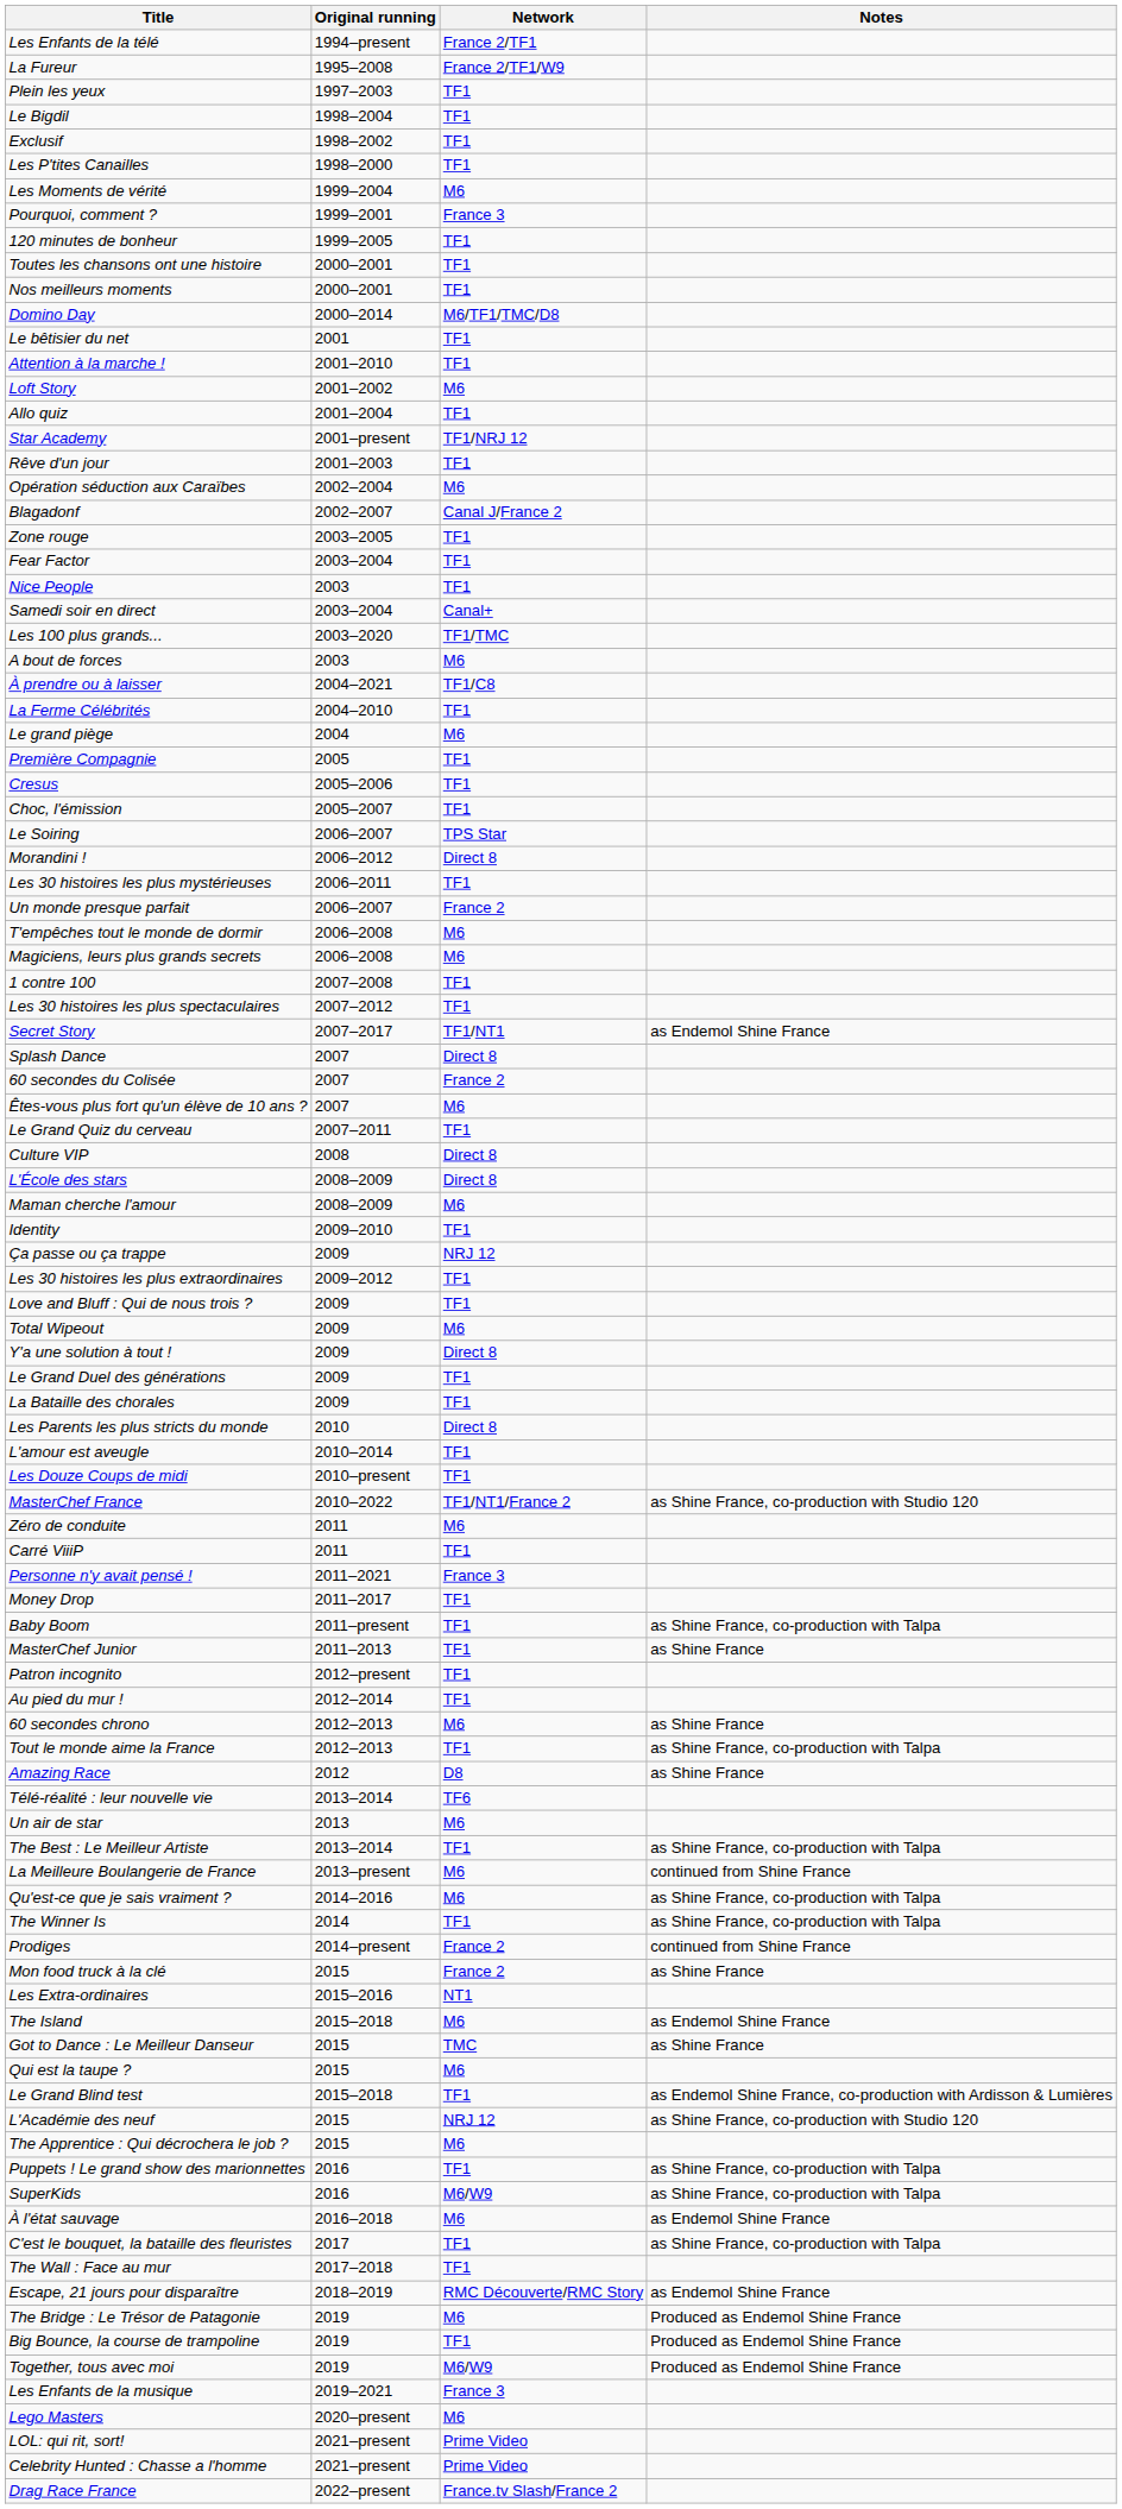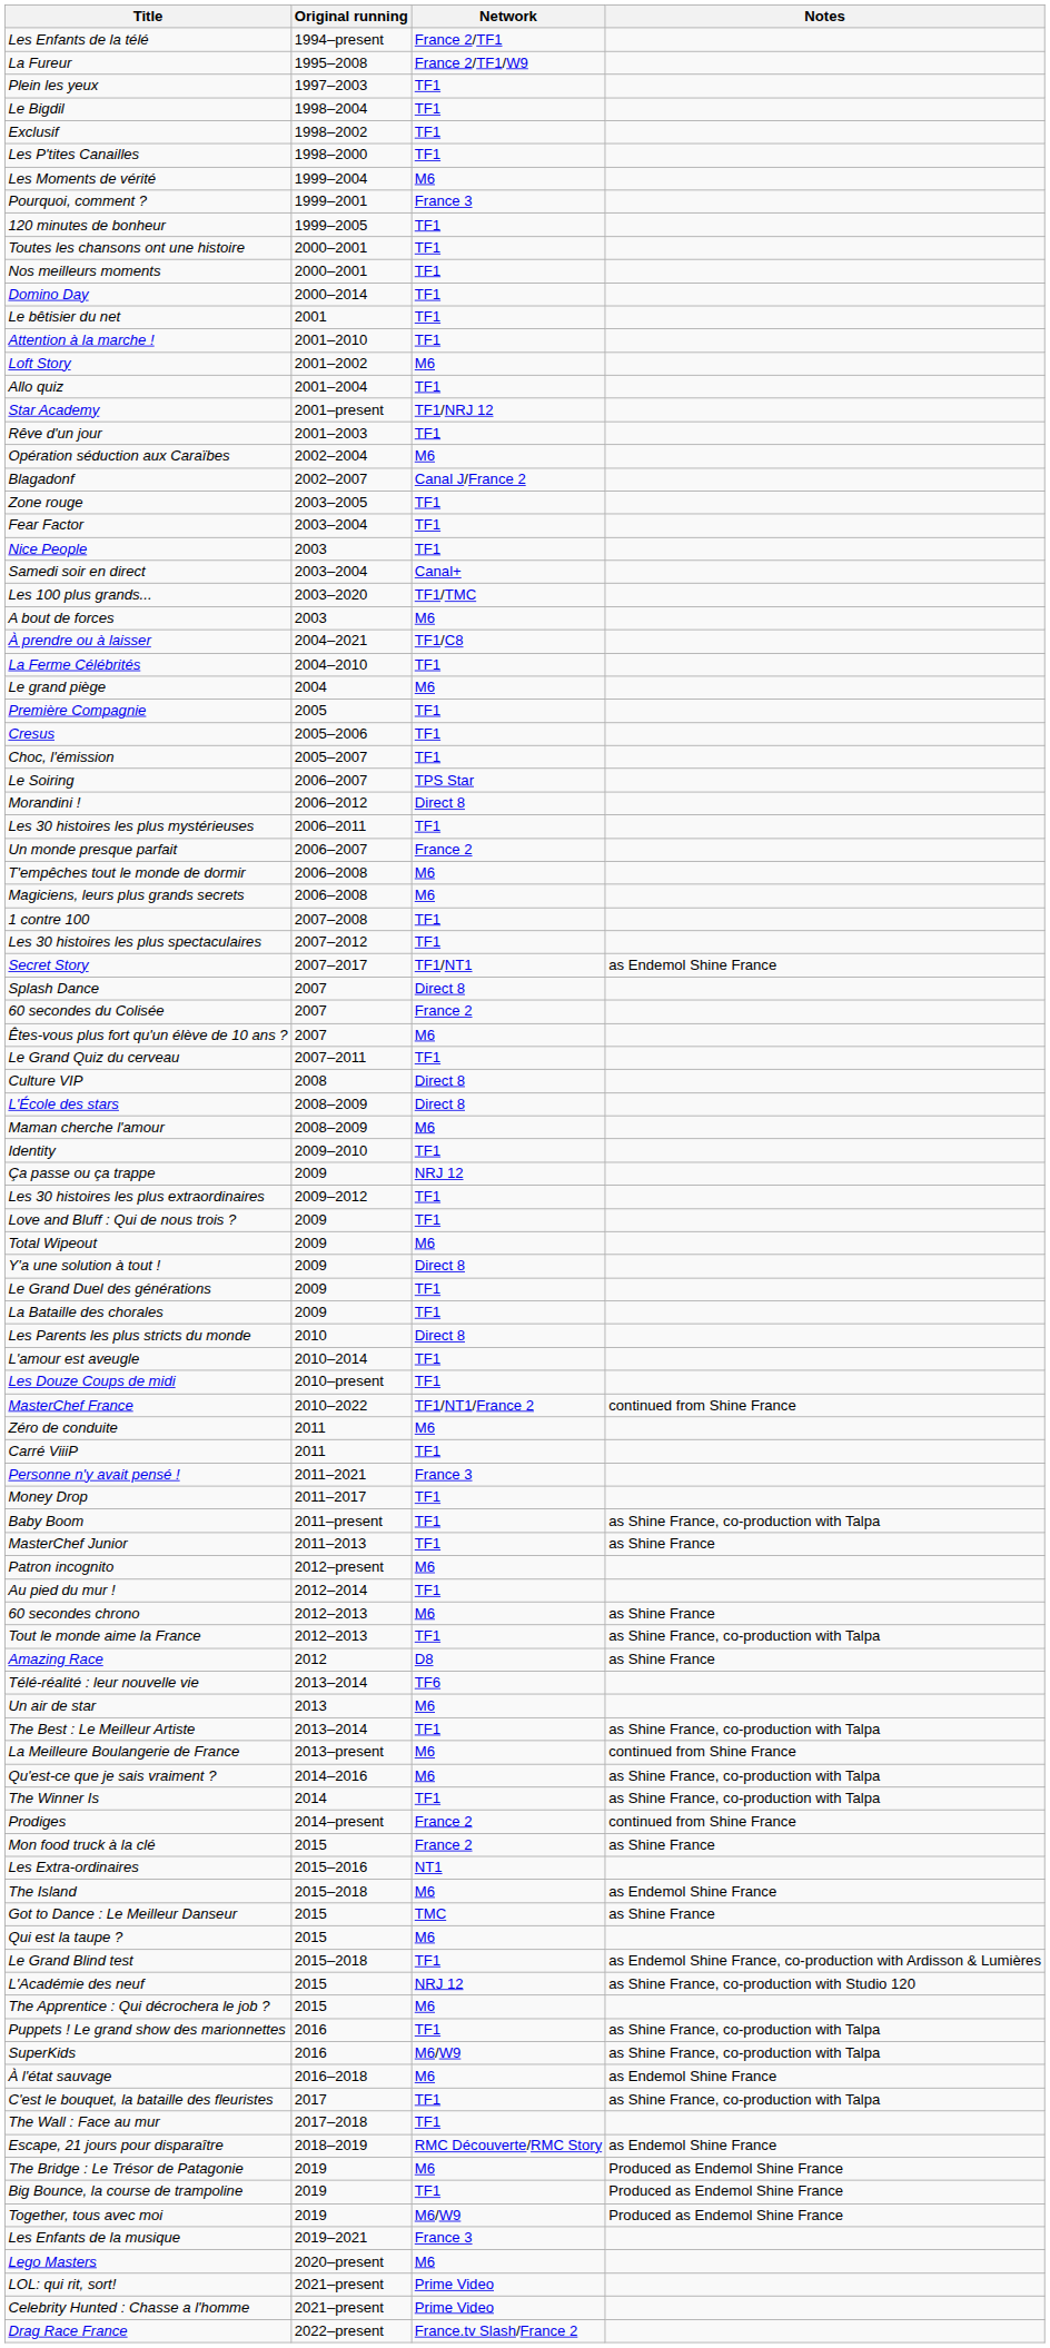 <table class="wikitable sortable">
 <tr>
 <th>Title</th>
 <th>Original running</th>
 <th>Network</th>
 <th>Notes</th>
 </tr>
 <tr>
 <td><em>Les Enfants de la télé</em></td>
 <td>1994–present</td>
 <td><a href='#'>France 2</a>/<a href='#'>TF1</a></td>
 <td></td>
 </tr>
 <tr>
 <td><em>La Fureur</em></td>
 <td>1995–2008</td>
 <td><a href='#'>France 2</a>/<a href='#'>TF1</a>/<a href='#'>W9</a></td>
 <td></td>
 </tr>
 <tr>
 <td><em>Plein les yeux</em></td>
 <td>1997–2003</td>
 <td><a href='#'>TF1</a></td>
 <td></td>
 </tr>
 <tr>
 <td><em>Le Bigdil</em></td>
 <td>1998–2004</td>
 <td><a href='#'>TF1</a></td>
 <td></td>
 </tr>
 <tr>
 <td><em>Exclusif</em></td>
 <td>1998–2002</td>
 <td><a href='#'>TF1</a></td>
 <td></td>
 </tr>
 <tr>
 <td><em>Les P'tites Canailles</em></td>
 <td>1998–2000</td>
 <td><a href='#'>TF1</a></td>
 <td></td>
 </tr>
 <tr>
 <td><em>Les Moments de vérité</em></td>
 <td>1999–2004</td>
 <td><a href='#'>M6</a></td>
 <td></td>
 </tr>
 <tr>
 <td><em>Pourquoi, comment ?</em></td>
 <td>1999–2001</td>
 <td><a href='#'>France 3</a></td>
 <td></td>
 </tr>
 <tr>
 <td><em>120 minutes de bonheur</em></td>
 <td>1999–2005</td>
 <td><a href='#'>TF1</a></td>
 <td></td>
 </tr>
 <tr>
 <td><em>Toutes les chansons ont une histoire</em></td>
 <td>2000–2001</td>
 <td><a href='#'>TF1</a></td>
 <td></td>
 </tr>
 <tr>
 <td><em>Nos meilleurs moments</em></td>
 <td>2000–2001</td>
 <td><a href='#'>TF1</a></td>
 <td></td>
 </tr>
 <tr>
 <td><em><a href='#'>Domino Day</a></em></td>
 <td>2000–2014</td>
-<td><a href='#'>M6</a>/<a href='#'>TF1</a>/<a href='#'>TMC</a>/<a href='#'>D8</a></td>
+<td><a href='#'>TF1</a></td>
 <td></td>
 </tr>
 <tr>
 <td><em>Le bêtisier du net</em></td>
 <td>2001</td>
 <td><a href='#'>TF1</a></td>
 <td></td>
 </tr>
 <tr>
 <td><em><a href='#'>Attention à la marche !</a></em></td>
 <td>2001–2010</td>
 <td><a href='#'>TF1</a></td>
 <td></td>
 </tr>
 <tr>
 <td><a href='#'><em>Loft Story</em></a></td>
 <td>2001–2002</td>
 <td><a href='#'>M6</a></td>
 <td></td>
 </tr>
 <tr>
 <td><em>Allo quiz</em></td>
 <td>2001–2004</td>
 <td><a href='#'>TF1</a></td>
 <td></td>
 </tr>
 <tr>
 <td><a href='#'><em>Star Academy</em></a></td>
 <td>2001–present</td>
 <td><a href='#'>TF1</a>/<a href='#'>NRJ 12</a></td>
 <td></td>
 </tr>
 <tr>
 <td><em>Rêve d'un jour</em></td>
 <td>2001–2003</td>
 <td><a href='#'>TF1</a></td>
 <td></td>
 </tr>
 <tr>
 <td><em>Opération séduction aux Caraïbes</em></td>
 <td>2002–2004</td>
 <td><a href='#'>M6</a></td>
 <td></td>
 </tr>
 <tr>
 <td><em>Blagadonf</em></td>
 <td>2002–2007</td>
 <td><a href='#'>Canal J</a>/<a href='#'>France 2</a></td>
 <td></td>
 </tr>
 <tr>
 <td><em>Zone rouge</em></td>
 <td>2003–2005</td>
 <td><a href='#'>TF1</a></td>
 <td></td>
 </tr>
 <tr>
 <td><em>Fear Factor</em></td>
 <td>2003–2004</td>
 <td><a href='#'>TF1</a></td>
 <td></td>
 </tr>
 <tr>
 <td><a href='#'><em>Nice People</em></a></td>
 <td>2003</td>
 <td><a href='#'>TF1</a></td>
 <td></td>
 </tr>
 <tr>
 <td><em>Samedi soir en direct</em></td>
 <td>2003–2004</td>
 <td><a href='#'>Canal+</a></td>
 <td></td>
 </tr>
 <tr>
 <td><em>Les 100 plus grands...</em></td>
 <td>2003–2020</td>
 <td><a href='#'>TF1</a>/<a href='#'>TMC</a></td>
 <td></td>
 </tr>
 <tr>
 <td><em>A bout de forces</em></td>
 <td>2003</td>
 <td><a href='#'>M6</a></td>
 <td></td>
 </tr>
 <tr>
 <td><em><a href='#'>À prendre ou à laisser</a></em></td>
 <td>2004–2021</td>
 <td><a href='#'>TF1</a>/<a href='#'>C8</a></td>
 <td></td>
 </tr>
 <tr>
 <td><em><a href='#'>La Ferme Célébrités</a></em></td>
 <td>2004–2010</td>
 <td><a href='#'>TF1</a></td>
 <td></td>
 </tr>
 <tr>
 <td><em>Le grand piège</em></td>
 <td>2004</td>
 <td><a href='#'>M6</a></td>
 <td></td>
 </tr>
 <tr>
 <td><em><a href='#'>Première Compagnie</a></em></td>
 <td>2005</td>
 <td><a href='#'>TF1</a></td>
 <td></td>
 </tr>
 <tr>
 <td><em><a href='#'>Cresus</a></em></td>
 <td>2005–2006</td>
 <td><a href='#'>TF1</a></td>
 <td></td>
 </tr>
 <tr>
 <td><em>Choc, l'émission</em></td>
 <td>2005–2007</td>
 <td><a href='#'>TF1</a></td>
 <td></td>
 </tr>
 <tr>
 <td><em>Le Soiring</em></td>
 <td>2006–2007</td>
 <td><a href='#'>TPS Star</a></td>
 <td></td>
 </tr>
 <tr>
 <td><em>Morandini !</em></td>
 <td>2006–2012</td>
 <td><a href='#'>Direct 8</a></td>
 <td></td>
 </tr>
 <tr>
 <td><em>Les 30 histoires les plus mystérieuses</em></td>
 <td>2006–2011</td>
 <td><a href='#'>TF1</a></td>
 <td></td>
 </tr>
 <tr>
 <td><em>Un monde presque parfait</em></td>
 <td>2006–2007</td>
 <td><a href='#'>France 2</a></td>
 <td></td>
 </tr>
 <tr>
 <td><em>T'empêches tout le monde de dormir</em></td>
 <td>2006–2008</td>
 <td><a href='#'>M6</a></td>
 <td></td>
 </tr>
 <tr>
 <td><em>Magiciens, leurs plus grands secrets</em></td>
 <td>2006–2008</td>
 <td><a href='#'>M6</a></td>
 <td></td>
 </tr>
 <tr>
 <td><em>1 contre 100</em></td>
 <td>2007–2008</td>
 <td><a href='#'>TF1</a></td>
 <td></td>
 </tr>
 <tr>
 <td><em>Les 30 histoires les plus spectaculaires</em></td>
 <td>2007–2012</td>
 <td><a href='#'>TF1</a></td>
 <td></td>
 </tr>
 <tr>
 <td><a href='#'><em>Secret Story</em></a></td>
 <td>2007–2017</td>
 <td><a href='#'>TF1</a>/<a href='#'>NT1</a></td>
 <td>as Endemol Shine France</td>
 </tr>
 <tr>
 <td><em>Splash Dance</em></td>
 <td>2007</td>
 <td><a href='#'>Direct 8</a></td>
 <td></td>
 </tr>
 <tr>
 <td><em>60 secondes du Colisée</em></td>
 <td>2007</td>
 <td><a href='#'>France 2</a></td>
 <td></td>
 </tr>
 <tr>
 <td><em>Êtes-vous plus fort qu'un élève de 10 ans ?</em></td>
 <td>2007</td>
 <td><a href='#'>M6</a></td>
 <td></td>
 </tr>
 <tr>
 <td><em>Le Grand Quiz du cerveau</em></td>
 <td>2007–2011</td>
 <td><a href='#'>TF1</a></td>
 <td></td>
 </tr>
 <tr>
 <td><em>Culture VIP</em></td>
 <td>2008</td>
 <td><a href='#'>Direct 8</a></td>
 <td></td>
 </tr>
 <tr>
 <td><em><a href='#'>L'École des stars</a></em></td>
 <td>2008–2009</td>
 <td><a href='#'>Direct 8</a></td>
 <td></td>
 </tr>
 <tr>
 <td><em>Maman cherche l'amour</em></td>
 <td>2008–2009</td>
 <td><a href='#'>M6</a></td>
 <td></td>
 </tr>
 <tr>
 <td><em>Identity</em></td>
 <td>2009–2010</td>
 <td><a href='#'>TF1</a></td>
 <td></td>
 </tr>
 <tr>
 <td><em>Ça passe ou ça trappe</em></td>
 <td>2009</td>
 <td><a href='#'>NRJ 12</a></td>
 <td></td>
 </tr>
 <tr>
 <td><em>Les 30 histoires les plus extraordinaires</em></td>
 <td>2009–2012</td>
 <td><a href='#'>TF1</a></td>
 <td></td>
 </tr>
 <tr>
 <td><em>Love and Bluff : Qui de nous trois ?</em></td>
 <td>2009</td>
 <td><a href='#'>TF1</a></td>
 <td></td>
 </tr>
 <tr>
 <td><em>Total Wipeout</em></td>
 <td>2009</td>
 <td><a href='#'>M6</a></td>
 <td></td>
 </tr>
 <tr>
 <td><em>Y'a une solution à tout !</em></td>
 <td>2009</td>
 <td><a href='#'>Direct 8</a></td>
 <td></td>
 </tr>
 <tr>
 <td><em>Le Grand Duel des générations</em></td>
 <td>2009</td>
 <td><a href='#'>TF1</a></td>
 <td></td>
 </tr>
 <tr>
 <td><em>La Bataille des chorales</em></td>
 <td>2009</td>
 <td><a href='#'>TF1</a></td>
 <td></td>
 </tr>
 <tr>
 <td><em>Les Parents les plus stricts du monde</em></td>
 <td>2010</td>
 <td><a href='#'>Direct 8</a></td>
 <td></td>
 </tr>
 <tr>
 <td><em>L'amour est aveugle</em></td>
 <td>2010–2014</td>
 <td><a href='#'>TF1</a></td>
 <td></td>
 </tr>
 <tr>
 <td><em><a href='#'>Les Douze Coups de midi</a></em></td>
 <td>2010–present</td>
 <td><a href='#'>TF1</a></td>
 <td></td>
 </tr>
 <tr>
 <td><em><a href='#'>MasterChef France</a></em></td>
 <td>2010–2022</td>
 <td><a href='#'>TF1</a>/<a href='#'>NT1</a>/<a href='#'>France 2</a></td>
-<td>as Shine France, co-production with Studio 120</td>
+<td>continued from Shine France</td>
 </tr>
 <tr>
 <td><em>Zéro de conduite</em></td>
 <td>2011</td>
 <td><a href='#'>M6</a></td>
 <td></td>
 </tr>
 <tr>
 <td><em>Carré ViiiP</em></td>
 <td>2011</td>
 <td><a href='#'>TF1</a></td>
 <td></td>
 </tr>
 <tr>
 <td><em><a href='#'>Personne n'y avait pensé !</a></em></td>
 <td>2011–2021</td>
 <td><a href='#'>France 3</a></td>
 <td></td>
 </tr>
 <tr>
 <td><em>Money Drop</em></td>
 <td>2011–2017</td>
 <td><a href='#'>TF1</a></td>
 <td></td>
 </tr>
 <tr>
 <td><em>Baby Boom</em></td>
 <td>2011–present</td>
 <td><a href='#'>TF1</a></td>
 <td>as Shine France, co-production with Talpa</td>
 </tr>
 <tr>
 <td><em>MasterChef Junior</em></td>
 <td>2011–2013</td>
 <td><a href='#'>TF1</a></td>
 <td>as Shine France</td>
 </tr>
 <tr>
 <td><em>Patron incognito</em></td>
 <td>2012–present</td>
-<td><a href='#'>TF1</a></td>
+<td><a href='#'>M6</a></td>
 <td></td>
 </tr>
 <tr>
 <td><em>Au pied du mur !</em></td>
 <td>2012–2014</td>
 <td><a href='#'>TF1</a></td>
 <td></td>
 </tr>
 <tr>
 <td><em>60 secondes chrono</em></td>
 <td>2012–2013</td>
 <td><a href='#'>M6</a></td>
 <td>as Shine France</td>
 </tr>
 <tr>
 <td><em>Tout le monde aime la France</em></td>
 <td>2012–2013</td>
 <td><a href='#'>TF1</a></td>
 <td>as Shine France, co-production with Talpa</td>
 </tr>
 <tr>
 <td><em><a href='#'>Amazing Race</a></em></td>
 <td>2012</td>
 <td><a href='#'>D8</a></td>
 <td>as Shine France</td>
 </tr>
 <tr>
 <td><em>Télé-réalité : leur nouvelle vie</em></td>
 <td>2013–2014</td>
 <td><a href='#'>TF6</a></td>
 <td></td>
 </tr>
 <tr>
 <td><em>Un air de star</em></td>
 <td>2013</td>
 <td><a href='#'>M6</a></td>
 <td></td>
 </tr>
 <tr>
 <td><em>The Best : Le Meilleur Artiste</em></td>
 <td>2013–2014</td>
 <td><a href='#'>TF1</a></td>
 <td>as Shine France, co-production with Talpa</td>
 </tr>
 <tr>
 <td><em>La Meilleure Boulangerie de France</em></td>
 <td>2013–present</td>
 <td><a href='#'>M6</a></td>
 <td>continued from Shine France</td>
 </tr>
 <tr>
 <td><em>Qu'est-ce que je sais vraiment ?</em></td>
 <td>2014–2016</td>
 <td><a href='#'>M6</a></td>
 <td>as Shine France, co-production with Talpa</td>
 </tr>
 <tr>
 <td><em>The Winner Is</em></td>
 <td>2014</td>
 <td><a href='#'>TF1</a></td>
 <td>as Shine France, co-production with Talpa</td>
 </tr>
 <tr>
 <td><em>Prodiges</em></td>
 <td>2014–present</td>
 <td><a href='#'>France 2</a></td>
 <td>continued from Shine France</td>
 </tr>
 <tr>
 <td><em>Mon food truck à la clé</em></td>
 <td>2015</td>
 <td><a href='#'>France 2</a></td>
 <td>as Shine France</td>
 </tr>
 <tr>
 <td><em>Les Extra-ordinaires</em></td>
 <td>2015–2016</td>
 <td><a href='#'>NT1</a></td>
 <td></td>
 </tr>
 <tr>
 <td><em>The Island</em></td>
 <td>2015–2018</td>
 <td><a href='#'>M6</a></td>
 <td>as Endemol Shine France</td>
 </tr>
 <tr>
 <td><em>Got to Dance : Le Meilleur Danseur</em></td>
 <td>2015</td>
 <td><a href='#'>TMC</a></td>
 <td>as Shine France</td>
 </tr>
 <tr>
 <td><em>Qui est la taupe ?</em></td>
 <td>2015</td>
 <td><a href='#'>M6</a></td>
 <td></td>
 </tr>
 <tr>
 <td><em>Le Grand Blind test</em></td>
 <td>2015–2018</td>
 <td><a href='#'>TF1</a></td>
 <td>as Endemol Shine France, co-production with Ardisson & Lumières</td>
 </tr>
 <tr>
 <td><em>L'Académie des neuf</em></td>
 <td>2015</td>
 <td><a href='#'>NRJ 12</a></td>
 <td>as Shine France, co-production with Studio 120</td>
 </tr>
 <tr>
 <td><em>The Apprentice : Qui décrochera le job ?</em></td>
 <td>2015</td>
 <td><a href='#'>M6</a></td>
 <td></td>
 </tr>
 <tr>
 <td><em>Puppets ! Le grand show des marionnettes</em></td>
 <td>2016</td>
 <td><a href='#'>TF1</a></td>
 <td>as Shine France, co-production with Talpa</td>
 </tr>
 <tr>
 <td><em>SuperKids</em></td>
 <td>2016</td>
 <td><a href='#'>M6</a>/<a href='#'>W9</a></td>
 <td>as Shine France, co-production with Talpa</td>
 </tr>
 <tr>
 <td><em>À l'état sauvage</em></td>
 <td>2016–2018</td>
 <td><a href='#'>M6</a></td>
 <td>as Endemol Shine France</td>
 </tr>
 <tr>
 <td><em>C'est le bouquet, la bataille des fleuristes</em></td>
 <td>2017</td>
 <td><a href='#'>TF1</a></td>
 <td>as Shine France, co-production with Talpa</td>
 </tr>
 <tr>
 <td><em>The Wall : Face au mur</em></td>
 <td>2017–2018</td>
 <td><a href='#'>TF1</a></td>
 <td></td>
 </tr>
 <tr>
 <td><em>Escape, 21 jours pour disparaître</em></td>
 <td>2018–2019</td>
 <td><a href='#'>RMC Découverte</a>/<a href='#'>RMC Story</a></td>
 <td>as Endemol Shine France</td>
 </tr>
 <tr>
 <td><em>The Bridge : Le Trésor de Patagonie</em></td>
 <td>2019</td>
 <td><a href='#'>M6</a></td>
 <td>Produced as Endemol Shine France</td>
 </tr>
 <tr>
 <td><em>Big Bounce, la course de trampoline</em></td>
 <td>2019</td>
 <td><a href='#'>TF1</a></td>
 <td>Produced as Endemol Shine France</td>
 </tr>
 <tr>
 <td><em>Together, tous avec moi</em></td>
 <td>2019</td>
 <td><a href='#'>M6</a>/<a href='#'>W9</a></td>
 <td>Produced as Endemol Shine France</td>
 </tr>
 <tr>
 <td><em>Les Enfants de la musique</em></td>
 <td>2019–2021</td>
 <td><a href='#'>France 3</a></td>
 <td></td>
 </tr>
 <tr>
 <td><a href='#'><em>Lego Masters</em></a></td>
 <td>2020–present</td>
 <td><a href='#'>M6</a></td>
 <td></td>
 </tr>
 <tr>
 <td><em>LOL: qui rit, sort!</em></td>
 <td>2021–present</td>
 <td><a href='#'>Prime Video</a></td>
 <td></td>
 </tr>
 <tr>
 <td><em>Celebrity Hunted : Chasse a l'homme</em></td>
 <td>2021–present</td>
 <td><a href='#'>Prime Video</a></td>
 <td></td>
 </tr>
 <tr>
 <td><em><a href='#'>Drag Race France</a></em></td>
 <td>2022–present</td>
 <td><a href='#'>France.tv Slash</a>/<a href='#'>France 2</a></td>
 <td></td>
 </tr>
 </table>
